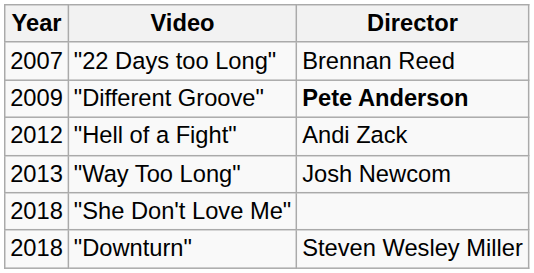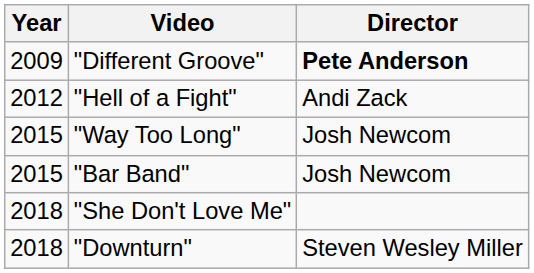 <table class="wikitable">
 <tr>
 <th>Year</th>
 <th>Video</th>
 <th>Director</th>
-</tr>
-<tr>
-<td>2007</td>
-<td>"22 Days too Long"</td>
-<td>Brennan Reed</td>
 </tr>
 <tr>
 <td>2009</td>
 <td>"Different Groove"</td>
 <td><strong>Pete Anderson</strong></td>
 </tr>
 <tr>
 <td>2012</td>
 <td>"Hell of a Fight"</td>
 <td>Andi Zack</td>
 </tr>
 <tr>
-<td>2013</td>
+<td>2015</td>
 <td>"Way Too Long"</td>
+<td>Josh Newcom</td>
+</tr>
+<tr>
+<td>2015</td>
+<td>"Bar Band"</td>
 <td>Josh Newcom</td>
 </tr>
 <tr>
 <td>2018</td>
 <td>"She Don't Love Me"</td>
 <td></td>
 </tr>
 <tr>
 <td>2018</td>
 <td>"Downturn"</td>
 <td>Steven Wesley Miller</td>
 </tr>
 </table>
